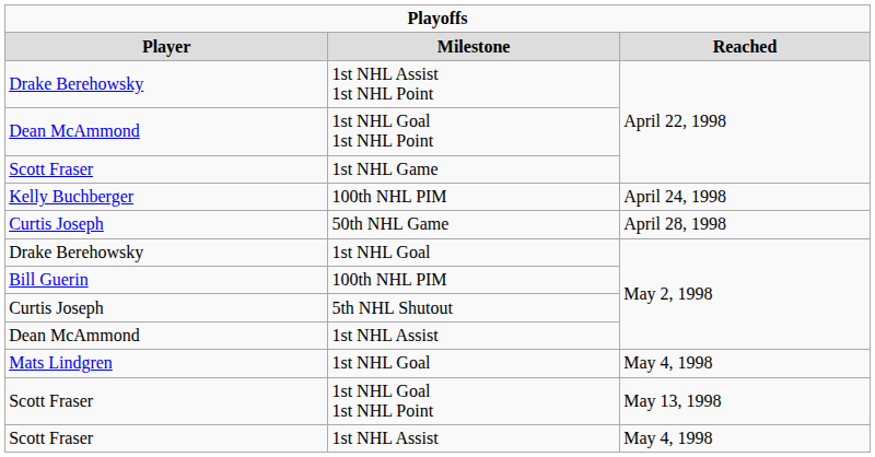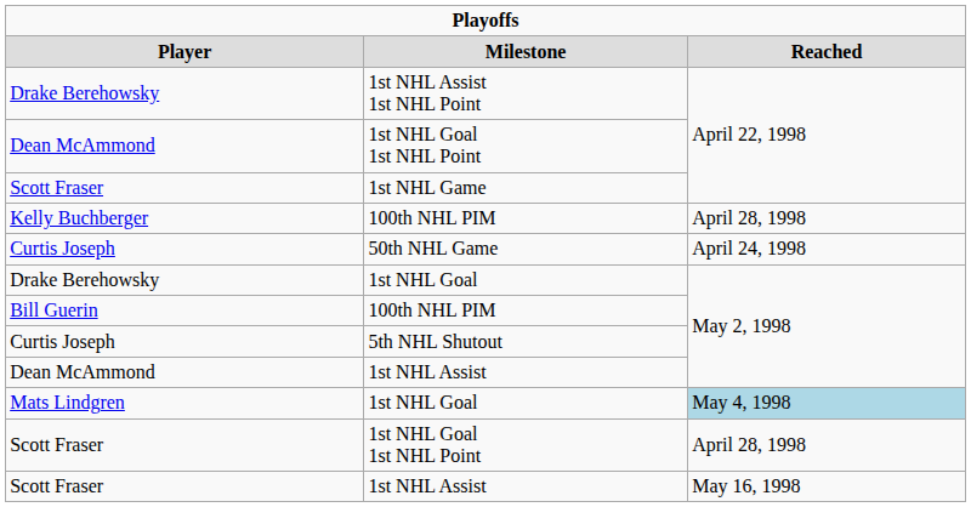 <table class="wikitable" style="width:50%;">
 <tr>
 <td colspan="10" style="text-align:center;"><strong>Playoffs</strong></td>
 </tr>
 <tr style="text-align:center; background:#ddd;">
 <td><strong>Player</strong></td>
 <td><strong>Milestone</strong></td>
 <td><strong>Reached</strong></td>
 </tr>
 <tr>
 <td><a href='#'>Drake Berehowsky</a></td>
 <td>1st NHL Assist<br>1st NHL Point</td>
 <td rowspan="3">April 22, 1998</td>
 </tr>
 <tr>
 <td><a href='#'>Dean McAmmond</a></td>
 <td>1st NHL Goal<br>1st NHL Point</td>
 </tr>
 <tr>
 <td><a href='#'>Scott Fraser</a></td>
 <td>1st NHL Game</td>
 </tr>
 <tr>
 <td><a href='#'>Kelly Buchberger</a></td>
 <td>100th NHL PIM</td>
-<td>April 24, 1998</td>
+<td>April 28, 1998</td>
 </tr>
 <tr>
 <td><a href='#'>Curtis Joseph</a></td>
 <td>50th NHL Game</td>
-<td>April 28, 1998</td>
+<td>April 24, 1998</td>
 </tr>
 <tr>
 <td>Drake Berehowsky</td>
 <td>1st NHL Goal</td>
 <td rowspan="4">May 2, 1998</td>
 </tr>
 <tr>
 <td><a href='#'>Bill Guerin</a></td>
 <td>100th NHL PIM</td>
 </tr>
 <tr>
 <td>Curtis Joseph</td>
 <td>5th NHL Shutout</td>
 </tr>
 <tr>
 <td>Dean McAmmond</td>
 <td>1st NHL Assist</td>
 </tr>
 <tr>
 <td><a href='#'>Mats Lindgren</a></td>
 <td>1st NHL Goal</td>
-<td>May 4, 1998</td>
+<td style="background: lightblue;">May 4, 1998</td>
 </tr>
 <tr>
 <td>Scott Fraser</td>
 <td>1st NHL Goal<br>1st NHL Point</td>
-<td>May 13, 1998</td>
+<td>April 28, 1998</td>
 </tr>
 <tr>
 <td>Scott Fraser</td>
 <td>1st NHL Assist</td>
-<td>May 4, 1998</td>
+<td>May 16, 1998</td>
 </tr>
 </table>
